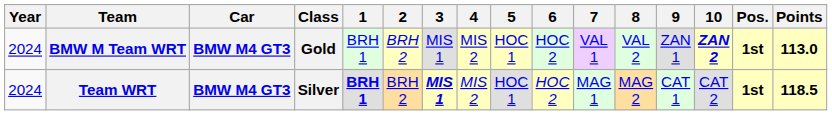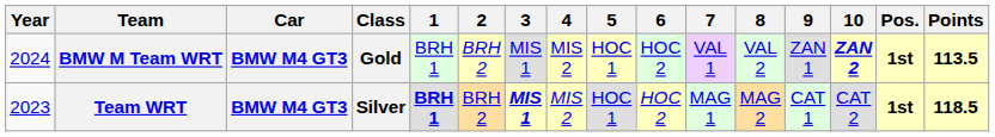 <table class="wikitable" border="1" style="text-align:center; font-size:85%;">
 <tr>
 <th>Year</th>
 <th>Team</th>
 <th>Car</th>
 <th>Class</th>
 <th>1</th>
 <th>2</th>
 <th>3</th>
 <th>4</th>
 <th>5</th>
 <th>6</th>
 <th>7</th>
 <th>8</th>
 <th>9</th>
 <th>10</th>
 <th>Pos.</th>
 <th>Points</th>
 </tr>
 <tr>
 <td><a href='#'>2024</a></td>
 <th nowrap><a href='#'>BMW M Team WRT</a></th>
 <th nowrap><a href='#'>BMW M4 GT3</a></th>
 <th>Gold</th>
 <td style="background:#DFFFDF;"><a href='#'>BRH<br>1</a><br></td>
 <td style="background:#FFFFBF;"><em><a href='#'>BRH<br>2</a></em><br></td>
 <td style="background:#DFDFDF;"><a href='#'>MIS<br>1</a><br></td>
 <td style="background:#FFFFBF;"><a href='#'>MIS<br>2</a><br></td>
 <td style="background:#FFFFBF;"><a href='#'>HOC<br>1</a><br></td>
 <td style="background:#DFFFDF;"><a href='#'>HOC<br>2</a><br></td>
 <td style="background:#EFCFFF;"><a href='#'>VAL<br>1</a><br></td>
 <td style="background:#DFFFDF;"><a href='#'>VAL<br>2</a><br></td>
 <td style="background:#DFDFDF;"><a href='#'>ZAN<br>1</a><br></td>
 <td style="background:#FFFFBF;"><strong><em><a href='#'>ZAN<br>2</a></em></strong><br></td>
 <th style="background:#FFFFBF;">1st</th>
-<th style="background:#FFFFBF;">113.0</th>
+<th style="background:#FFFFBF;">113.5</th>
 </tr>
 <tr>
-<td><a href='#'>2024</a></td>
+<td><a href='#'>2023</a></td>
 <th nowrap><a href='#'>Team WRT</a></th>
 <th nowrap><a href='#'>BMW M4 GT3</a></th>
 <th>Silver</th>
 <td style="background:#DFDFDF;"><strong><a href='#'>BRH<br>1</a></strong><br></td>
 <td style="background:#FFDF9F;"><a href='#'>BRH<br>2</a><br></td>
 <td style="background:#FFFFBF;"><strong><em><a href='#'>MIS<br>1</a></em></strong><br></td>
 <td style="background:#FFFFBF;"><em><a href='#'>MIS<br>2</a></em><br></td>
 <td style="background:#DFDFDF;"><a href='#'>HOC<br>1</a><br></td>
 <td style="background:#FFFFBF;"><em><a href='#'>HOC<br>2</a></em><br></td>
 <td style="background:#DFFFDF;"><a href='#'>MAG<br>1</a><br></td>
 <td style="background:#FFDF9F;"><a href='#'>MAG<br>2</a><br></td>
 <td style="background:#DFFFDF;"><a href='#'>CAT<br>1</a><br></td>
 <td style="background:#DFDFDF;"><a href='#'>CAT<br>2</a><br></td>
 <th style="background:#FFFFBF;">1st</th>
 <th style="background:#FFFFBF;">118.5</th>
 </tr>
 </table>
